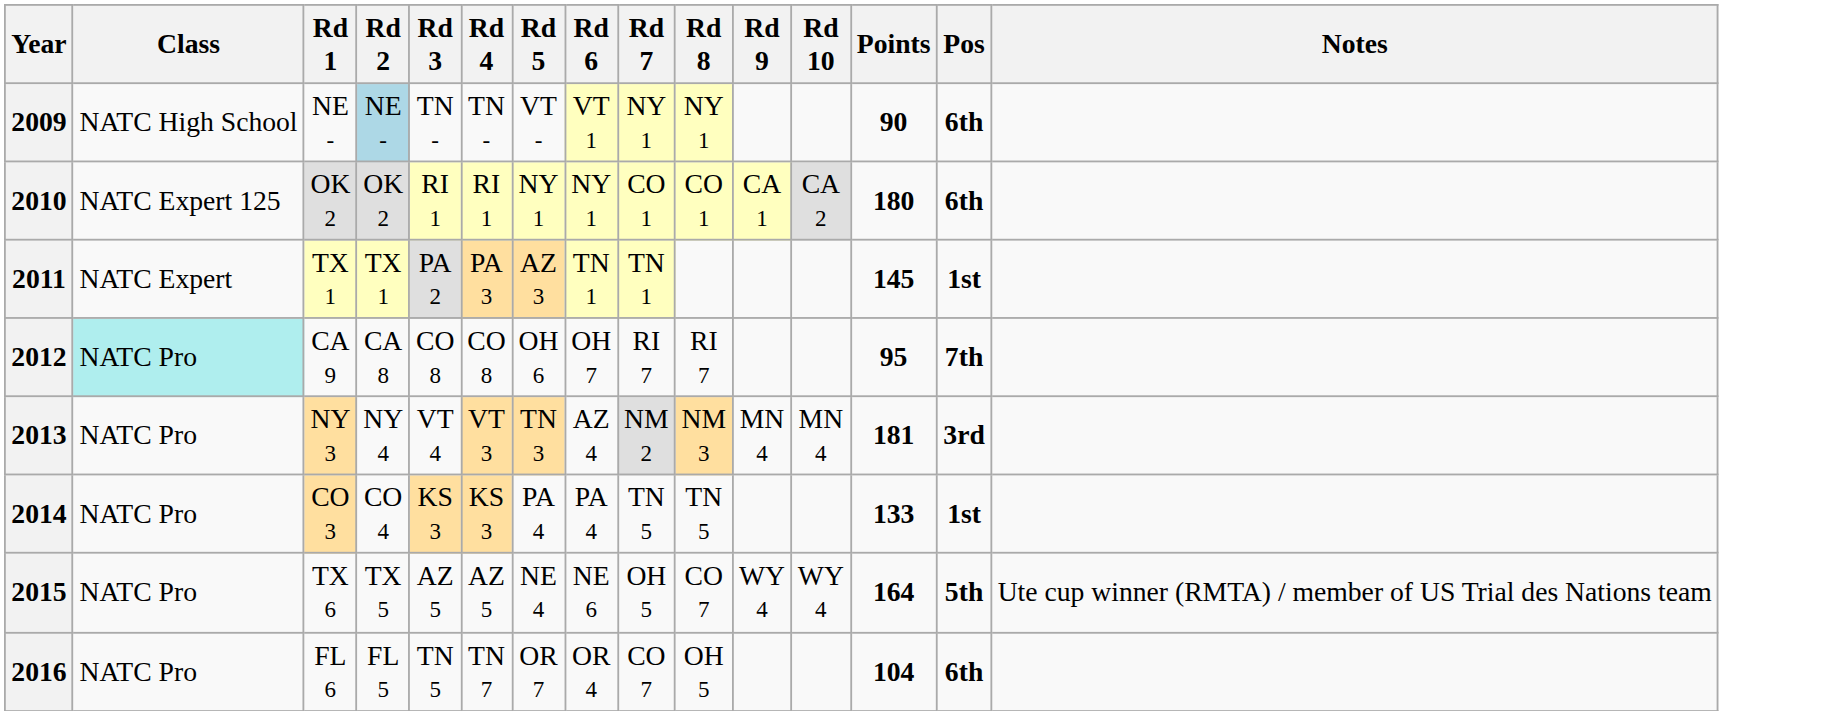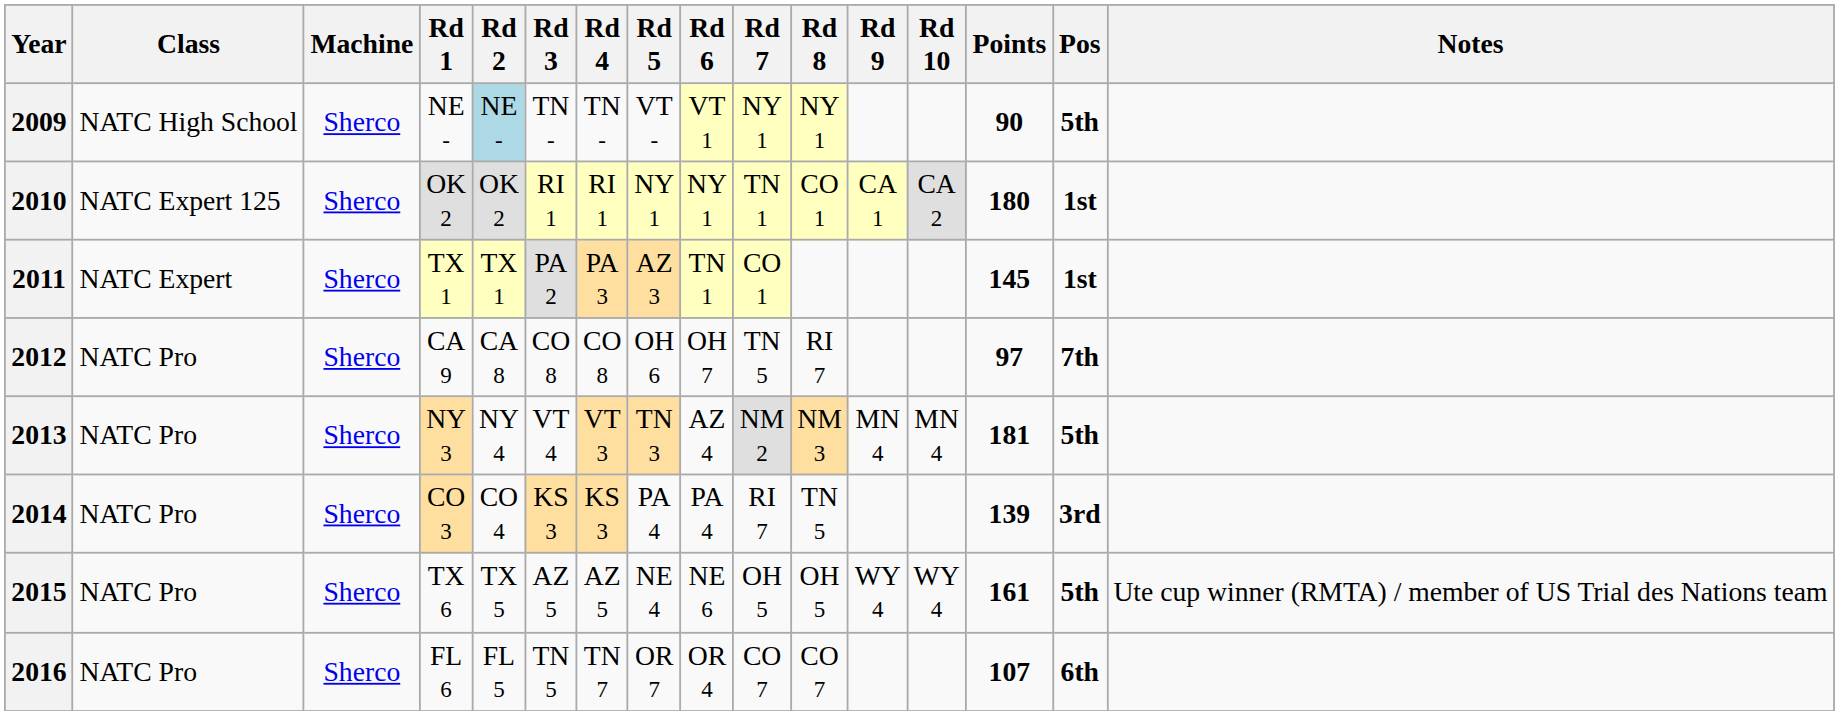 <table class="wikitable" style="text-align:center; font-size:95%">
 <tr valign="top">
 <th valign="middle">Year</th>
 <th valign="middle">Class</th>
+<th valign="middle">Machine</th>
 <th>Rd<br>1</th>
 <th>Rd<br>2</th>
 <th>Rd<br>3</th>
 <th>Rd<br>4</th>
 <th>Rd<br>5</th>
 <th>Rd<br>6</th>
 <th>Rd<br>7</th>
 <th>Rd<br>8</th>
 <th>Rd<br>9</th>
 <th>Rd<br>10</th>
 <th valign="middle">Points</th>
 <th valign="middle">Pos</th>
 <th valign="middle">Notes</th>
 </tr>
 <tr>
 <th>2009</th>
 <td align="left"> NATC High School</td>
+<td><a href='#'>Sherco</a></td>
 <td>NE<br><small>-</small></td>
 <td style="background: lightblue;">NE<br><small>-</small></td>
 <td>TN<br><small>-</small></td>
 <td>TN<br><small>-</small></td>
 <td>VT<br><small>-</small></td>
 <td style="background:#FFFFBF;">VT<br><small>1</small></td>
 <td style="background:#FFFFBF;">NY<br><small>1</small></td>
 <td style="background:#FFFFBF;">NY<br><small>1</small></td>
 <td></td>
 <td></td>
 <td><strong>90</strong></td>
-<td><strong>6th</strong></td>
+<td><strong>5th</strong></td>
 <td></td>
 </tr>
 <tr>
 <th>2010</th>
 <td align="left"> NATC Expert 125</td>
+<td><a href='#'>Sherco</a></td>
 <td style="background:#DFDFDF;">OK<br><small>2</small></td>
 <td style="background:#DFDFDF;">OK<br><small>2</small></td>
 <td style="background:#FFFFBF;">RI<br><small>1</small></td>
 <td style="background:#FFFFBF;">RI<br><small>1</small></td>
 <td style="background:#FFFFBF;">NY<br><small>1</small></td>
 <td style="background:#FFFFBF;">NY<br><small>1</small></td>
-<td style="background:#FFFFBF;">CO<br><small>1</small></td>
+<td style="background:#FFFFBF;">TN<br><small>1</small></td>
 <td style="background:#FFFFBF;">CO<br><small>1</small></td>
 <td style="background:#FFFFBF;">CA<br><small>1</small></td>
 <td style="background:#DFDFDF;">CA<br><small>2</small></td>
 <td><strong>180</strong></td>
-<td><strong>6th</strong></td>
+<td><strong>1st</strong></td>
 <td></td>
 </tr>
 <tr>
 <th>2011</th>
 <td align="left"> NATC Expert</td>
+<td><a href='#'>Sherco</a></td>
 <td style="background:#FFFFBF;">TX<br><small>1</small></td>
 <td style="background:#FFFFBF;">TX<br><small>1</small></td>
 <td style="background:#DFDFDF;">PA<br><small>2</small></td>
 <td style="background:#FFDF9F;">PA<br><small>3</small></td>
 <td style="background:#FFDF9F;">AZ<br><small>3</small></td>
 <td style="background:#FFFFBF;">TN<br><small>1</small></td>
-<td style="background:#FFFFBF;">TN<br><small>1</small></td>
+<td style="background:#FFFFBF;">CO<br><small>1</small></td>
 <td></td>
 <td></td>
 <td></td>
 <td><strong>145</strong></td>
 <td><strong>1st</strong></td>
 <td></td>
 </tr>
 <tr>
 <th>2012</th>
-<td align="left" style="background: paleturquoise;"> NATC Pro</td>
+<td align="left"> NATC Pro</td>
+<td><a href='#'>Sherco</a></td>
 <td>CA<br><small>9</small></td>
 <td>CA<br><small>8</small></td>
 <td>CO<br><small>8</small></td>
 <td>CO<br><small>8</small></td>
 <td>OH<br><small>6</small></td>
 <td>OH<br><small>7</small></td>
-<td>RI<br><small>7</small></td>
+<td>TN<br><small>5</small></td>
 <td>RI<br><small>7</small></td>
 <td></td>
 <td></td>
-<td><strong>95</strong></td>
+<td><strong>97</strong></td>
 <td><strong>7th</strong></td>
 <td></td>
 </tr>
 <tr>
 <th>2013</th>
 <td align="left"> NATC Pro</td>
+<td><a href='#'>Sherco</a></td>
 <td style="background:#FFDF9F;">NY<br><small>3</small></td>
 <td>NY<br><small>4</small></td>
 <td>VT<br><small>4</small></td>
 <td style="background:#FFDF9F;">VT<br><small>3</small></td>
 <td style="background:#FFDF9F;">TN<br><small>3</small></td>
 <td>AZ<br><small>4</small></td>
 <td style="background:#DFDFDF;">NM<br><small>2</small></td>
 <td style="background:#FFDF9F;">NM<br><small>3</small></td>
 <td>MN<br><small>4</small></td>
 <td>MN<br><small>4</small></td>
 <td><strong>181</strong></td>
-<td><strong>3rd</strong></td>
+<td><strong>5th</strong></td>
 <td></td>
 </tr>
 <tr>
 <th>2014</th>
 <td align="left"> NATC Pro</td>
+<td><a href='#'>Sherco</a></td>
 <td style="background:#FFDF9F;">CO<br><small>3</small></td>
 <td>CO<br><small>4</small></td>
 <td style="background:#FFDF9F;">KS<br><small>3</small></td>
 <td style="background:#FFDF9F;">KS<br><small>3</small></td>
 <td>PA<br><small>4</small></td>
 <td>PA<br><small>4</small></td>
-<td>TN<br><small>5</small></td>
+<td>RI<br><small>7</small></td>
 <td>TN<br><small>5</small></td>
 <td></td>
 <td></td>
-<td><strong>133</strong></td>
-<td><strong>1st</strong></td>
+<td><strong>139</strong></td>
+<td><strong>3rd</strong></td>
 <td></td>
 </tr>
 <tr>
 <th>2015</th>
 <td align="left"> NATC Pro</td>
+<td><a href='#'>Sherco</a></td>
 <td>TX<br><small>6</small></td>
 <td>TX<br><small>5</small></td>
 <td>AZ<br><small>5</small></td>
 <td>AZ<br><small>5</small></td>
 <td>NE<br><small>4</small></td>
 <td>NE<br><small>6</small></td>
 <td>OH<br><small>5</small></td>
-<td>CO<br><small>7</small></td>
+<td>OH<br><small>5</small></td>
 <td>WY<br><small>4</small></td>
 <td>WY<br><small>4</small></td>
-<td><strong>164</strong></td>
+<td><strong>161</strong></td>
 <td><strong>5th</strong></td>
 <td>Ute cup winner (RMTA) / member of US Trial des Nations team</td>
 </tr>
 <tr>
 <th>2016</th>
 <td align="left"> NATC Pro</td>
+<td><a href='#'>Sherco</a></td>
 <td>FL<br><small>6</small></td>
 <td>FL<br><small>5</small></td>
 <td>TN<br><small>5</small></td>
 <td>TN<br><small>7</small></td>
 <td>OR<br><small>7</small></td>
 <td>OR<br><small>4</small></td>
 <td>CO<br><small>7</small></td>
-<td>OH<br><small>5</small></td>
+<td>CO<br><small>7</small></td>
 <td></td>
 <td></td>
-<td><strong>104</strong></td>
+<td><strong>107</strong></td>
 <td><strong>6th</strong></td>
 <td></td>
 </tr>
 </table>
